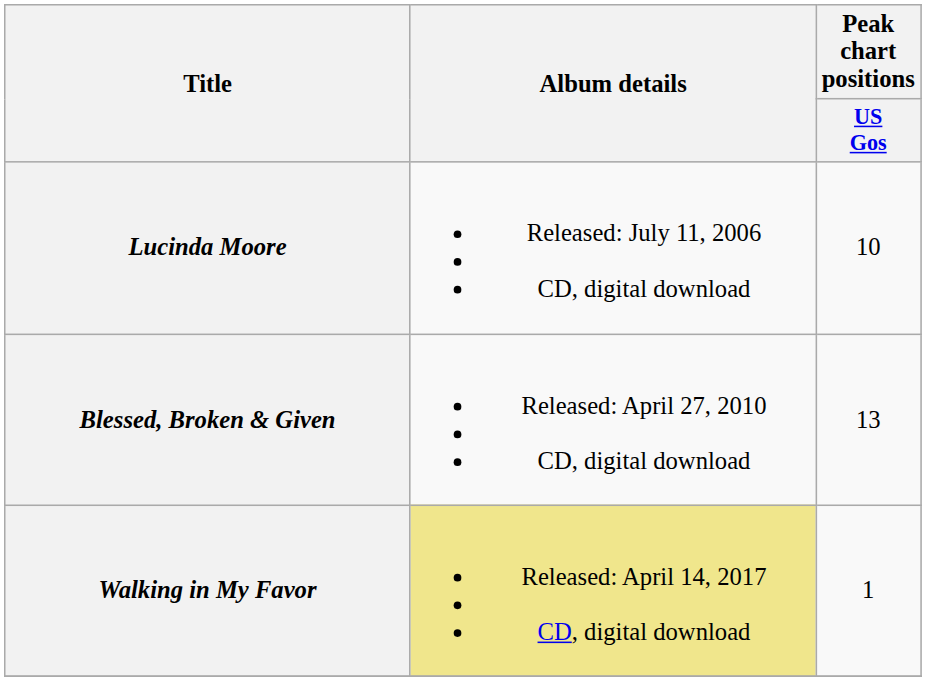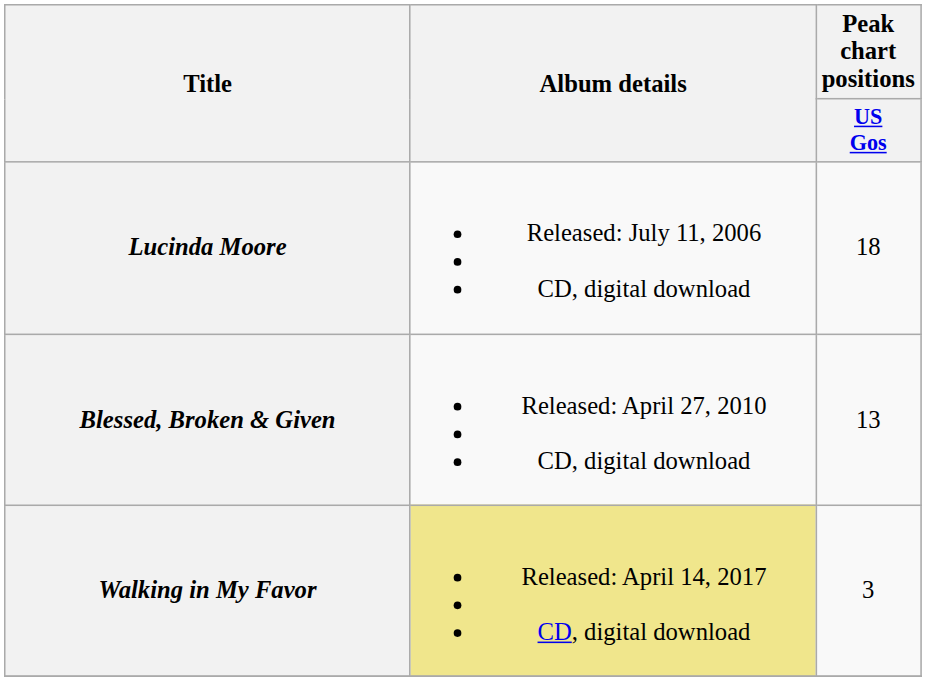 <table class="wikitable plainrowheaders" style="text-align:center;">
 <tr>
 <th scope="col" rowspan="2" style="width:16em;">Title</th>
 <th scope="col" rowspan="2" style="width:16em;">Album details</th>
 <th scope="col" colspan="1">Peak chart positions</th>
 </tr>
 <tr>
 <th style="width:3em; font-size:90%"><a href='#'>US<br>Gos</a></th>
 </tr>
 <tr>
 <th scope="row"><em>Lucinda Moore</em></th>
 <td><br><ul><li>Released: July 11, 2006</li><li></li><li>CD, digital download</li></ul></td>
-<td>10</td>
+<td>18</td>
 </tr>
 <tr>
 <th scope="row"><em>Blessed, Broken & Given</em></th>
 <td><br><ul><li>Released: April 27, 2010</li><li></li><li>CD, digital download</li></ul></td>
 <td>13</td>
 </tr>
 <tr>
 <th scope="row"><em>Walking in My Favor</em></th>
 <td style="background: khaki;"><br><ul><li>Released: April 14, 2017</li><li></li><li><a href='#'>CD</a>, digital download</li></ul></td>
-<td>1</td>
+<td>3</td>
 </tr>
 <tr>
 </tr>
 </table>
